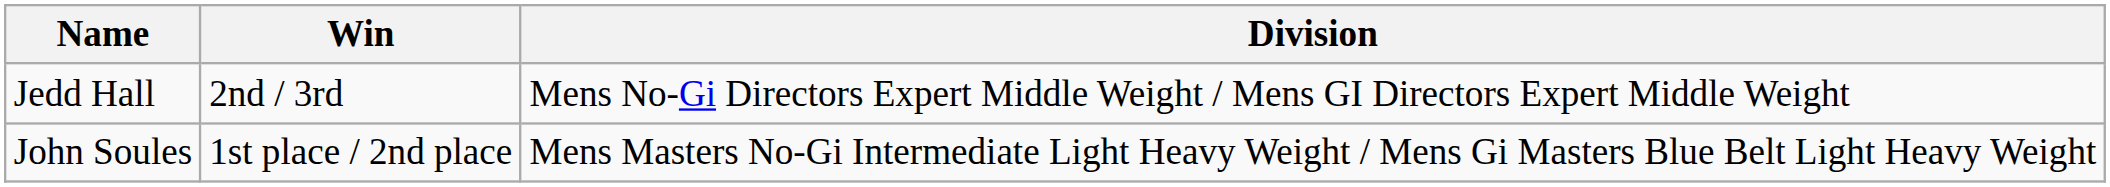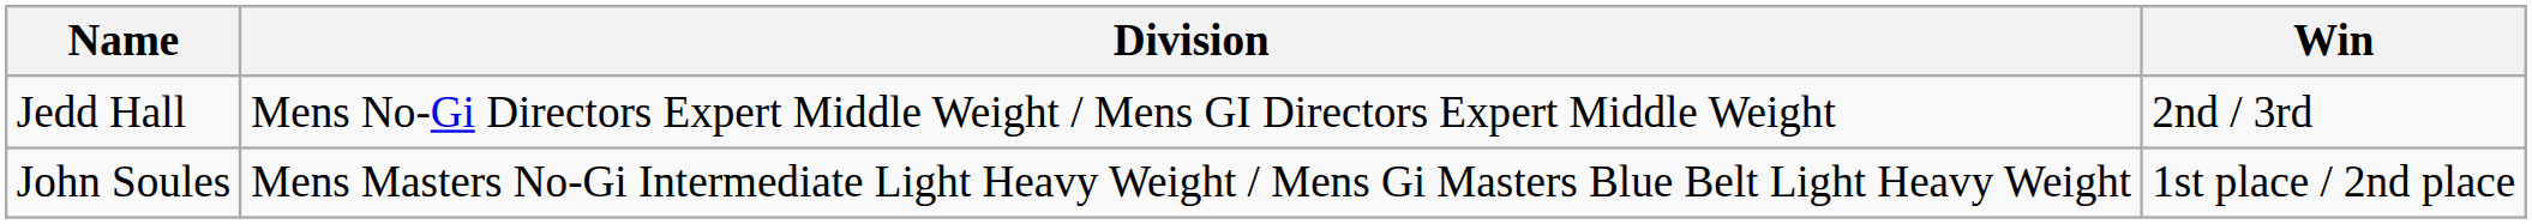 <table class="wikitable">
 <tr>
 <th>Name</th>
+<th>Division</th>
 <th>Win</th>
-<th>Division</th>
 </tr>
 <tr>
 <td>Jedd Hall</td>
+<td>Mens No-<a href='#'>Gi</a> Directors Expert Middle Weight / Mens GI Directors Expert Middle Weight</td>
 <td>2nd / 3rd</td>
-<td>Mens No-<a href='#'>Gi</a> Directors Expert Middle Weight / Mens GI Directors Expert Middle Weight</td>
 </tr>
 <tr>
 <td>John Soules</td>
+<td>Mens Masters No-Gi Intermediate Light Heavy Weight / Mens Gi Masters Blue Belt Light Heavy Weight</td>
 <td>1st place / 2nd place</td>
-<td>Mens Masters No-Gi Intermediate Light Heavy Weight / Mens Gi Masters Blue Belt Light Heavy Weight</td>
 </tr>
 </table>
